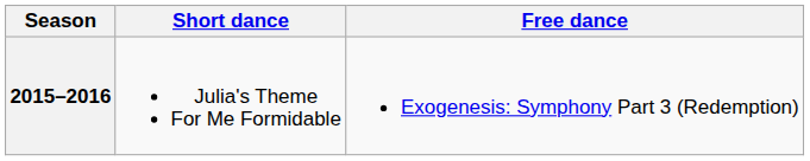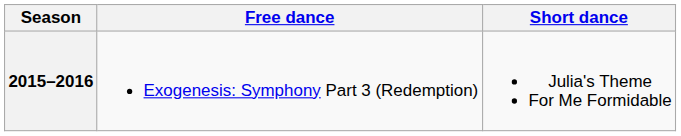 <table class=wikitable style=text-align:center>
 <tr>
 <th>Season</th>
+<th><a href='#'>Free dance</a></th>
 <th><a href='#'>Short dance</a></th>
-<th><a href='#'>Free dance</a></th>
 </tr>
 <tr>
 <th>2015–2016 <br> </th>
+<td><br><ul><li><a href='#'>Exogenesis: Symphony</a> Part 3 (Redemption) <br></li></ul></td>
 <td><br><ul><li> Julia's Theme <br></li><li> For Me Formidable <br></li></ul></td>
-<td><br><ul><li><a href='#'>Exogenesis: Symphony</a> Part 3 (Redemption) <br></li></ul></td>
 </tr>
 </table>
